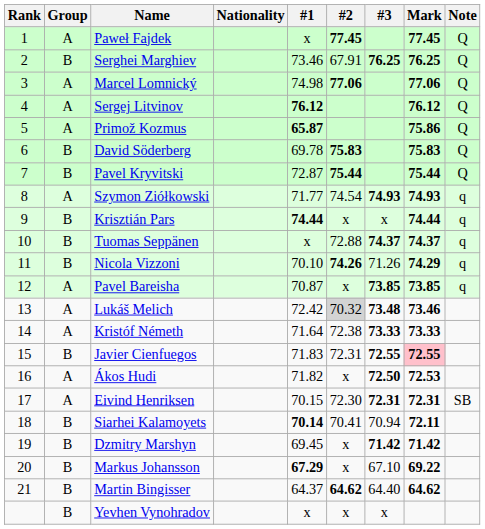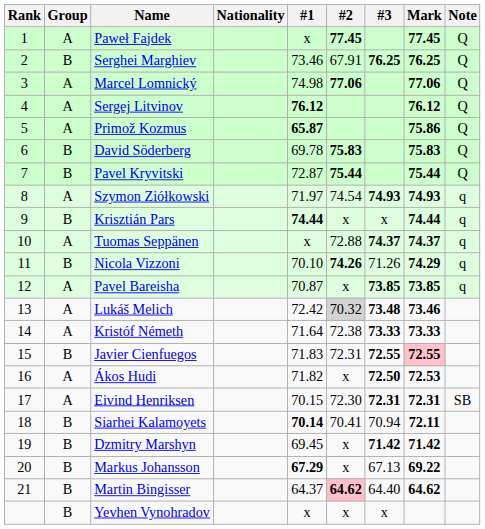 <table class="wikitable sortable" style="text-align:center">
 <tr>
 <th>Rank</th>
 <th>Group</th>
 <th>Name</th>
 <th>Nationality</th>
 <th>#1</th>
 <th>#2</th>
 <th>#3</th>
 <th>Mark</th>
 <th>Note</th>
 </tr>
 <tr bgcolor=ccffcc>
 <td>1</td>
 <td>A</td>
 <td align=left><a href='#'>Paweł Fajdek</a></td>
 <td align=left></td>
 <td>x</td>
 <td><strong>77.45</strong></td>
 <td></td>
 <td><strong>77.45</strong></td>
 <td>Q</td>
 </tr>
 <tr bgcolor=ccffcc>
 <td>2</td>
 <td>B</td>
 <td align=left><a href='#'>Serghei Marghiev</a></td>
 <td align=left></td>
 <td>73.46</td>
 <td>67.91</td>
 <td><strong>76.25</strong></td>
 <td><strong>76.25</strong></td>
 <td>Q</td>
 </tr>
 <tr bgcolor=ccffcc>
 <td>3</td>
 <td>A</td>
 <td align=left><a href='#'>Marcel Lomnický</a></td>
 <td align=left></td>
 <td>74.98</td>
 <td><strong>77.06</strong></td>
 <td></td>
 <td><strong>77.06</strong></td>
 <td>Q</td>
 </tr>
 <tr bgcolor=ccffcc>
 <td>4</td>
 <td>A</td>
 <td align=left><a href='#'>Sergej Litvinov</a></td>
 <td align=left></td>
 <td><strong>76.12</strong></td>
 <td></td>
 <td></td>
 <td><strong>76.12</strong></td>
 <td>Q</td>
 </tr>
 <tr bgcolor=ccffcc>
 <td>5</td>
 <td>A</td>
 <td align=left><a href='#'>Primož Kozmus</a></td>
 <td align=left></td>
 <td><strong>65.87</strong></td>
 <td></td>
 <td></td>
 <td><strong>75.86</strong></td>
 <td>Q</td>
 </tr>
 <tr bgcolor=ccffcc>
 <td>6</td>
 <td>B</td>
 <td align=left><a href='#'>David Söderberg</a></td>
 <td align=left></td>
 <td>69.78</td>
 <td><strong>75.83</strong></td>
 <td></td>
 <td><strong>75.83</strong></td>
 <td>Q</td>
 </tr>
 <tr bgcolor=ccffcc>
 <td>7</td>
 <td>B</td>
 <td align=left><a href='#'>Pavel Kryvitski</a></td>
 <td align=left></td>
 <td>72.87</td>
 <td><strong>75.44</strong></td>
 <td></td>
 <td><strong>75.44</strong></td>
 <td>Q</td>
 </tr>
 <tr bgcolor=ddffdd>
 <td>8</td>
 <td>A</td>
 <td align=left><a href='#'>Szymon Ziółkowski</a></td>
 <td align=left></td>
-<td>71.77</td>
+<td>71.97</td>
 <td>74.54</td>
 <td><strong>74.93</strong></td>
 <td><strong>74.93</strong></td>
 <td>q</td>
 </tr>
 <tr bgcolor=ddffdd>
 <td>9</td>
 <td>B</td>
 <td align=left><a href='#'>Krisztián Pars</a></td>
 <td align=left></td>
 <td><strong>74.44</strong></td>
 <td>x</td>
 <td>x</td>
 <td><strong>74.44</strong></td>
 <td>q</td>
 </tr>
 <tr bgcolor=ddffdd>
 <td>10</td>
-<td>B</td>
+<td>A</td>
 <td align=left><a href='#'>Tuomas Seppänen</a></td>
 <td align=left></td>
 <td>x</td>
 <td>72.88</td>
 <td><strong>74.37</strong></td>
 <td><strong>74.37</strong></td>
 <td>q</td>
 </tr>
 <tr bgcolor=ddffdd>
 <td>11</td>
 <td>B</td>
 <td align=left><a href='#'>Nicola Vizzoni</a></td>
 <td align=left></td>
 <td>70.10</td>
 <td><strong>74.26</strong></td>
 <td>71.26</td>
 <td><strong>74.29</strong></td>
 <td>q</td>
 </tr>
 <tr bgcolor=ddffdd>
 <td>12</td>
 <td>A</td>
 <td align=left><a href='#'>Pavel Bareisha</a></td>
 <td align=left></td>
 <td>70.87</td>
 <td>x</td>
 <td><strong>73.85</strong></td>
 <td><strong>73.85</strong></td>
 <td>q</td>
 </tr>
 <tr>
 <td>13</td>
 <td>A</td>
 <td align=left><a href='#'>Lukáš Melich</a></td>
 <td align=left></td>
 <td>72.42</td>
 <td style="background: lightgrey;">70.32</td>
 <td><strong>73.48</strong></td>
 <td><strong>73.46</strong></td>
 <td></td>
 </tr>
 <tr>
 <td>14</td>
 <td>A</td>
 <td align=left><a href='#'>Kristóf Németh</a></td>
 <td align=left></td>
 <td>71.64</td>
 <td>72.38</td>
 <td><strong>73.33</strong></td>
 <td><strong>73.33</strong></td>
 <td></td>
 </tr>
 <tr>
 <td>15</td>
 <td>B</td>
 <td align=left><a href='#'>Javier Cienfuegos</a></td>
 <td align=left></td>
 <td>71.83</td>
 <td>72.31</td>
 <td><strong>72.55</strong></td>
 <td style="background: pink;"><strong>72.55</strong></td>
 <td></td>
 </tr>
 <tr>
 <td>16</td>
 <td>A</td>
 <td align=left><a href='#'>Ákos Hudi</a></td>
 <td align=left></td>
 <td>71.82</td>
 <td>x</td>
 <td><strong>72.50</strong></td>
 <td><strong>72.53</strong></td>
 <td></td>
 </tr>
 <tr>
 <td>17</td>
 <td>A</td>
 <td align=left><a href='#'>Eivind Henriksen</a></td>
 <td align=left></td>
 <td>70.15</td>
 <td>72.30</td>
 <td><strong>72.31</strong></td>
 <td><strong>72.31</strong></td>
 <td>SB</td>
 </tr>
 <tr>
 <td>18</td>
 <td>B</td>
 <td align=left><a href='#'>Siarhei Kalamoyets</a></td>
 <td align=left></td>
 <td><strong>70.14</strong></td>
 <td>70.41</td>
 <td>70.94</td>
 <td><strong>72.11</strong></td>
 <td></td>
 </tr>
 <tr>
 <td>19</td>
 <td>B</td>
 <td align=left><a href='#'>Dzmitry Marshyn</a></td>
 <td align=left></td>
 <td>69.45</td>
 <td>x</td>
 <td><strong>71.42</strong></td>
 <td><strong>71.42</strong></td>
 <td></td>
 </tr>
 <tr>
 <td>20</td>
 <td>B</td>
 <td align=left><a href='#'>Markus Johansson</a></td>
 <td align=left></td>
 <td><strong>67.29</strong></td>
 <td>x</td>
-<td>67.10</td>
+<td>67.13</td>
 <td><strong>69.22</strong></td>
 <td></td>
 </tr>
 <tr>
 <td>21</td>
 <td>B</td>
 <td align=left><a href='#'>Martin Bingisser</a></td>
 <td align=left></td>
 <td>64.37</td>
-<td><strong>64.62</strong></td>
+<td style="background: pink;"><strong>64.62</strong></td>
 <td>64.40</td>
 <td><strong>64.62</strong></td>
 <td></td>
 </tr>
 <tr>
 <td></td>
 <td>B</td>
 <td align=left><a href='#'>Yevhen Vynohradov</a></td>
 <td align=left></td>
 <td>x</td>
 <td>x</td>
 <td>x</td>
 <td><strong></strong></td>
 <td></td>
 </tr>
 </table>
